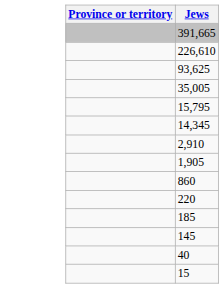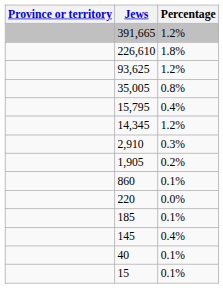 <table class="wikitable sortable"style="margin-left: auto; margin-right: auto; border: none; float: right;">
 <tr>
 <th><a href='#'>Province or territory</a></th>
 <th><a href='#'>Jews</a></th>
+<th>Percentage</th>
 </tr>
 <tr>
 <td style="background:silver"><strong></strong></td>
 <td style="background:silver">391,665</td>
+<td style="background:silver">1.2%</td>
 </tr>
 <tr>
 <td></td>
 <td>226,610</td>
+<td>1.8%</td>
 </tr>
 <tr>
 <td></td>
 <td>93,625</td>
+<td>1.2%</td>
 </tr>
 <tr>
 <td></td>
 <td>35,005</td>
+<td>0.8%</td>
 </tr>
 <tr>
 <td></td>
 <td>15,795</td>
+<td>0.4%</td>
 </tr>
 <tr>
 <td></td>
 <td>14,345</td>
+<td>1.2%</td>
 </tr>
 <tr>
 <td></td>
 <td>2,910</td>
+<td>0.3%</td>
 </tr>
 <tr>
 <td></td>
 <td>1,905</td>
+<td>0.2%</td>
 </tr>
 <tr>
 <td></td>
 <td>860</td>
+<td>0.1%</td>
 </tr>
 <tr>
 <td></td>
 <td>220</td>
+<td>0.0%</td>
 </tr>
 <tr>
 <td></td>
 <td>185</td>
+<td>0.1%</td>
 </tr>
 <tr>
 <td></td>
 <td>145</td>
+<td>0.4%</td>
 </tr>
 <tr>
 <td></td>
 <td>40</td>
+<td>0.1%</td>
 </tr>
 <tr>
 <td></td>
 <td>15</td>
+<td>0.1%</td>
 </tr>
 </table>
